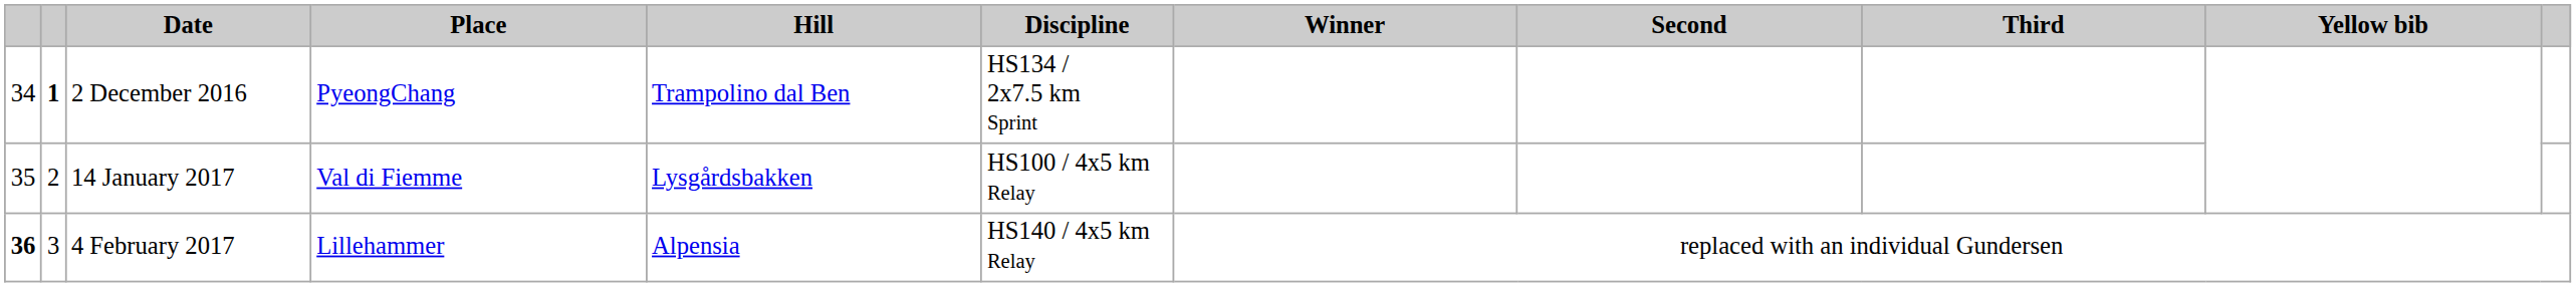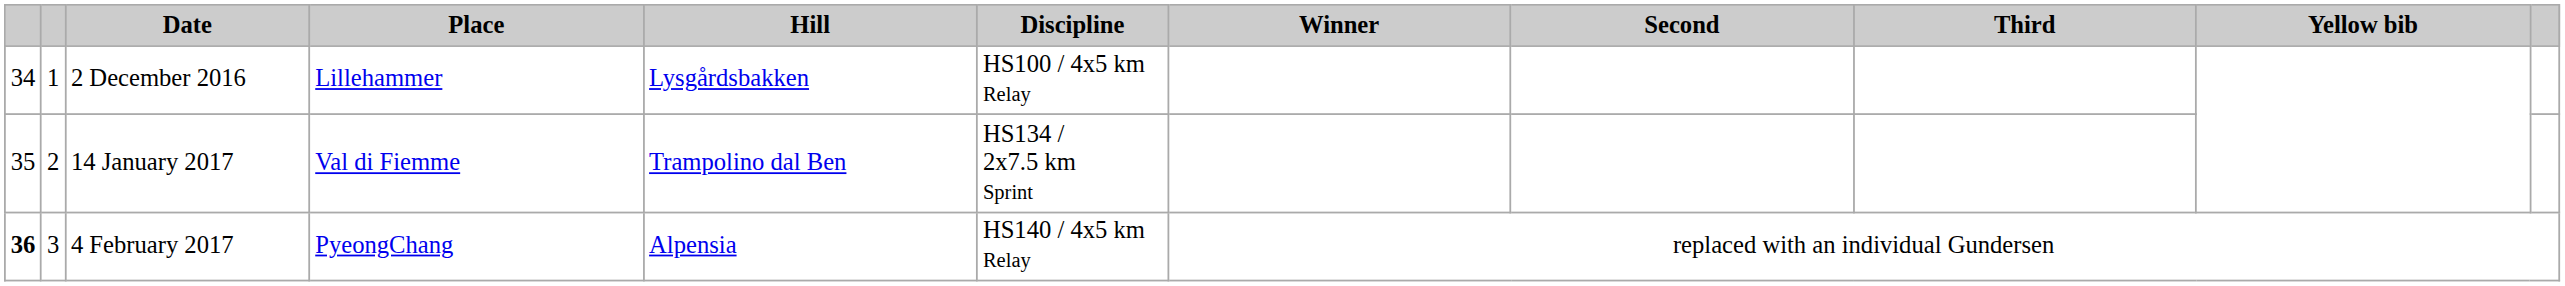 <table class="wikitable plainrowheaders" style="background:#fff; font-size:86%; line-height:16px; border:grey solid 1px; border-collapse:collapse;">
 <tr style="background:#ccc; text-align:center;">
 <th scope="col" style="background:#ccc; width=20 px;"></th>
 <th scope="col" style="background:#ccc; width=30 px;"></th>
 <th scope="col" style="background:#ccc; width:130px;">Date</th>
 <th scope="col" style="background:#ccc; width:180px;">Place</th>
 <th scope="col" style="background:#ccc; width:180px;">Hill</th>
 <th scope="col" style="background:#ccc; width:100px;">Discipline</th>
 <th scope="col" style="background:#ccc; width:185px;">Winner</th>
 <th scope="col" style="background:#ccc; width:185px;">Second</th>
 <th scope="col" style="background:#ccc; width:185px;">Third</th>
 <th scope="col" style="background:#ccc; width:180px;">Yellow bib</th>
 <th scope="col" style="background:#ccc; width:10px;"></th>
 </tr>
 <tr>
 <td align=center>34</td>
-<td align=center><strong>1</strong></td>
+<td align=center>1</td>
 <td>2 December 2016</td>
-<td> <a href='#'>PyeongChang</a></td>
-<td><a href='#'>Trampolino dal Ben</a></td>
-<td>HS134 / 2x7.5 km<br><small>Sprint</small></td>
+<td> <a href='#'>Lillehammer</a></td>
+<td><a href='#'>Lysgårdsbakken</a></td>
+<td>HS100 / 4x5 km<br><small>Relay</small></td>
 <td></td>
 <td></td>
 <td></td>
 <td rowspan=2 align=center></td>
 <td></td>
 </tr>
 <tr>
 <td align=center>35</td>
 <td align=center>2</td>
 <td>14 January 2017</td>
 <td> <a href='#'>Val di Fiemme</a></td>
-<td><a href='#'>Lysgårdsbakken</a></td>
-<td>HS100 / 4x5 km<br><small>Relay</small></td>
+<td><a href='#'>Trampolino dal Ben</a></td>
+<td>HS134 / 2x7.5 km<br><small>Sprint</small></td>
 <td></td>
 <td></td>
 <td></td>
 <td></td>
 </tr>
 <tr>
 <td align=center><strong>36</strong></td>
 <td align=center>3</td>
 <td>4 February 2017</td>
-<td> <a href='#'>Lillehammer</a></td>
+<td> <a href='#'>PyeongChang</a></td>
 <td><a href='#'>Alpensia</a></td>
 <td>HS140 / 4x5 km<br><small>Relay</small></td>
 <td colspan=5 align=center>replaced with an individual Gundersen</td>
 </tr>
 </table>
